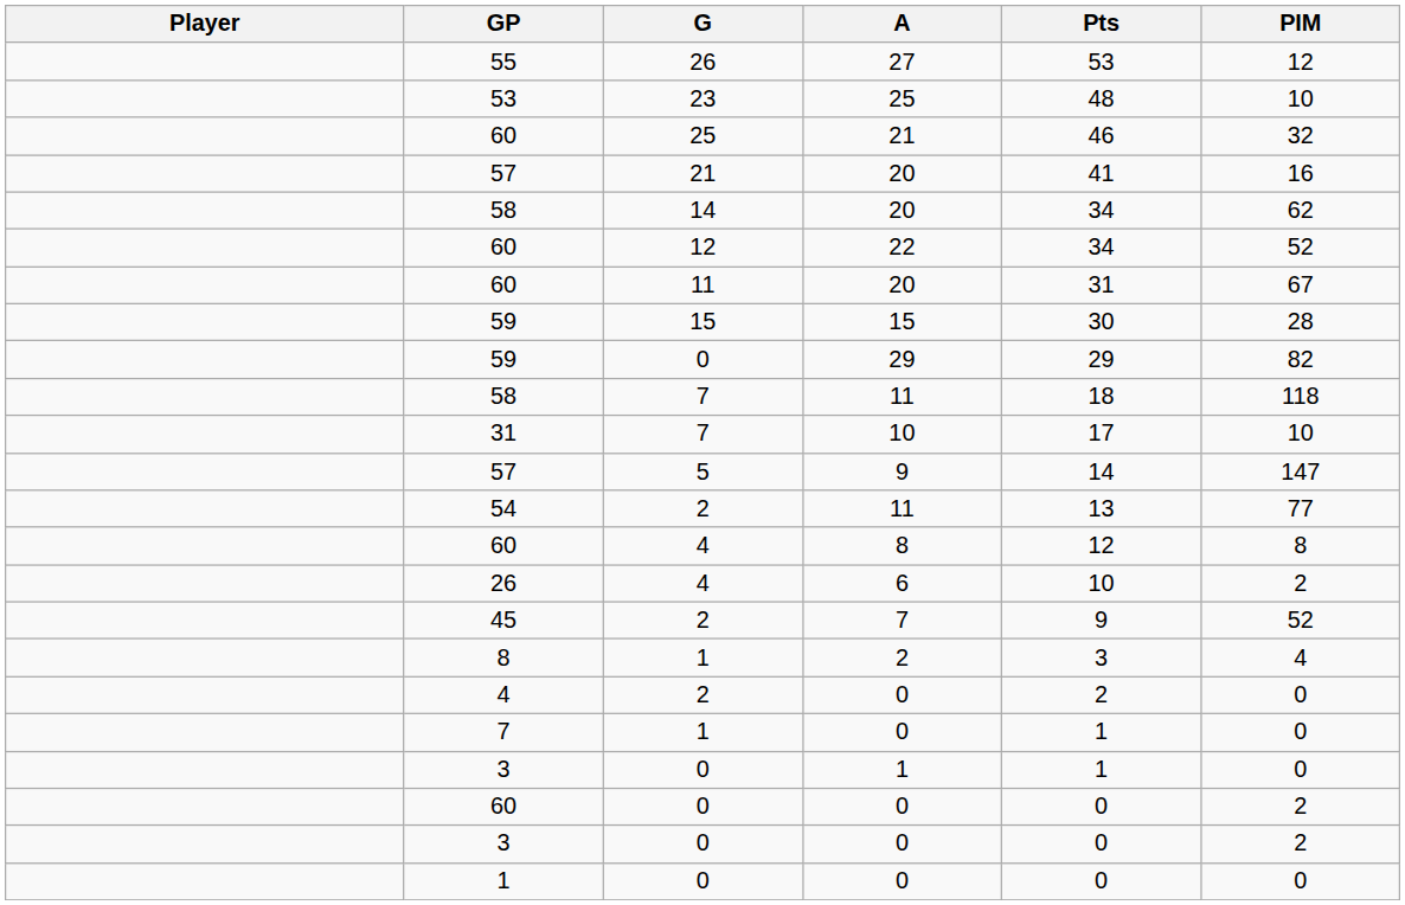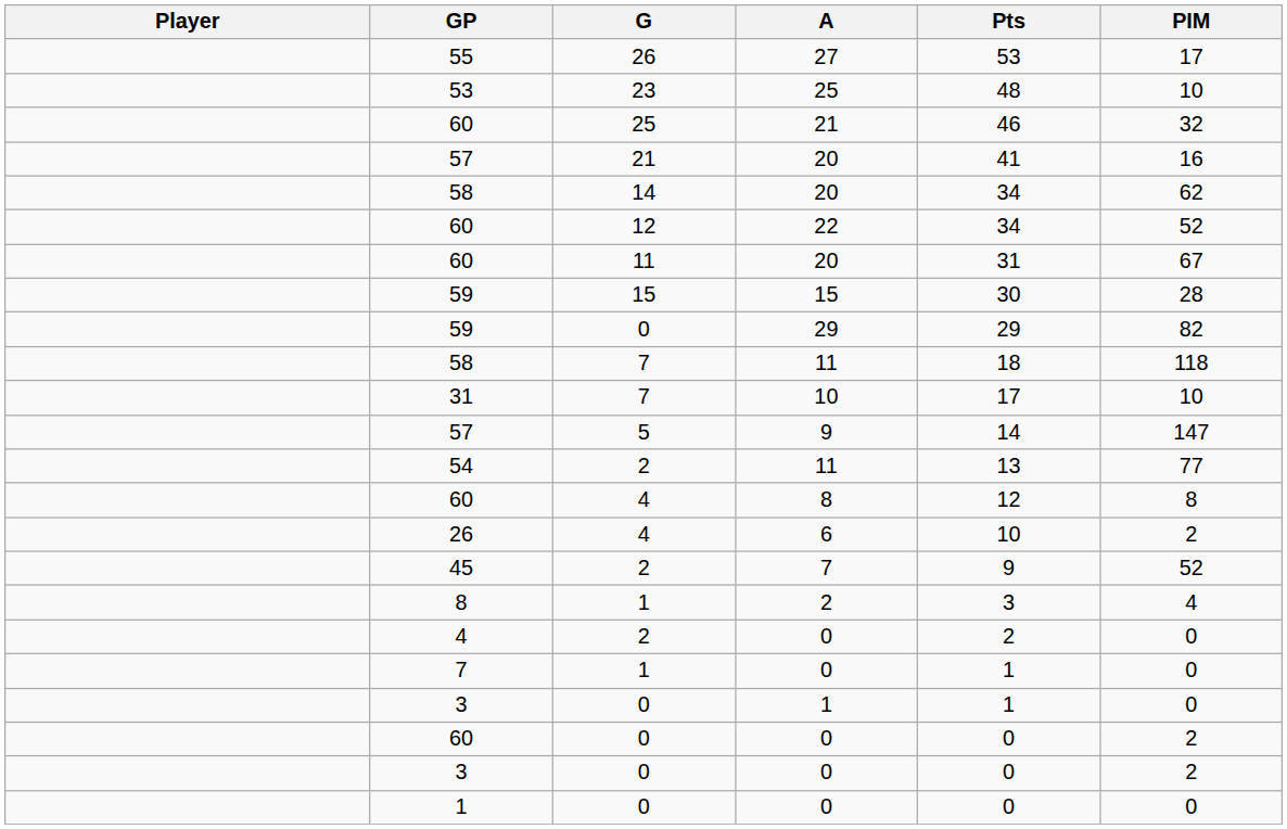 <table class="wikitable sortable" width="60%">
 <tr ALIGN="center">
 <th bgcolor="#DDDDFF" width="10%">Player</th>
 <th bgcolor="#DDDDFF" width="5%">GP</th>
 <th bgcolor="#DDDDFF" width="5%">G</th>
 <th bgcolor="#DDDDFF" width="5%">A</th>
 <th bgcolor="#DDDDFF" width="5%">Pts</th>
 <th bgcolor="#DDDDFF" width="5%">PIM</th>
 </tr>
 <tr align="center">
 <td align="right"></td>
 <td>55</td>
 <td>26</td>
 <td>27</td>
 <td>53</td>
-<td>12</td>
+<td>17</td>
 </tr>
 <tr align="center">
 <td align="right"></td>
 <td>53</td>
 <td>23</td>
 <td>25</td>
 <td>48</td>
 <td>10</td>
 </tr>
 <tr align="center">
 <td align="right"></td>
 <td>60</td>
 <td>25</td>
 <td>21</td>
 <td>46</td>
 <td>32</td>
 </tr>
 <tr align="center">
 <td align="right"></td>
 <td>57</td>
 <td>21</td>
 <td>20</td>
 <td>41</td>
 <td>16</td>
 </tr>
 <tr align="center">
 <td align="right"></td>
 <td>58</td>
 <td>14</td>
 <td>20</td>
 <td>34</td>
 <td>62</td>
 </tr>
 <tr align="center">
 <td align="right"></td>
 <td>60</td>
 <td>12</td>
 <td>22</td>
 <td>34</td>
 <td>52</td>
 </tr>
 <tr align="center">
 <td align="right"></td>
 <td>60</td>
 <td>11</td>
 <td>20</td>
 <td>31</td>
 <td>67</td>
 </tr>
 <tr align="center">
 <td align="right"></td>
 <td>59</td>
 <td>15</td>
 <td>15</td>
 <td>30</td>
 <td>28</td>
 </tr>
 <tr align="center">
 <td align="right"></td>
 <td>59</td>
 <td>0</td>
 <td>29</td>
 <td>29</td>
 <td>82</td>
 </tr>
 <tr align="center">
 <td align="right"></td>
 <td>58</td>
 <td>7</td>
 <td>11</td>
 <td>18</td>
 <td>118</td>
 </tr>
 <tr align="center">
 <td align="right"></td>
 <td>31</td>
 <td>7</td>
 <td>10</td>
 <td>17</td>
 <td>10</td>
 </tr>
 <tr align="center">
 <td align="right"></td>
 <td>57</td>
 <td>5</td>
 <td>9</td>
 <td>14</td>
 <td>147</td>
 </tr>
 <tr align="center">
 <td align="right"></td>
 <td>54</td>
 <td>2</td>
 <td>11</td>
 <td>13</td>
 <td>77</td>
 </tr>
 <tr align="center">
 <td align="right"></td>
 <td>60</td>
 <td>4</td>
 <td>8</td>
 <td>12</td>
 <td>8</td>
 </tr>
 <tr align="center">
 <td align="right"></td>
 <td>26</td>
 <td>4</td>
 <td>6</td>
 <td>10</td>
 <td>2</td>
 </tr>
 <tr align="center">
 <td align="right"></td>
 <td>45</td>
 <td>2</td>
 <td>7</td>
 <td>9</td>
 <td>52</td>
 </tr>
 <tr align="center">
 <td align="right"></td>
 <td>8</td>
 <td>1</td>
 <td>2</td>
 <td>3</td>
 <td>4</td>
 </tr>
 <tr align="center">
 <td align="right"></td>
 <td>4</td>
 <td>2</td>
 <td>0</td>
 <td>2</td>
 <td>0</td>
 </tr>
 <tr align="center">
 <td align="right"></td>
 <td>7</td>
 <td>1</td>
 <td>0</td>
 <td>1</td>
 <td>0</td>
 </tr>
 <tr align="center">
 <td align="right"></td>
 <td>3</td>
 <td>0</td>
 <td>1</td>
 <td>1</td>
 <td>0</td>
 </tr>
 <tr align="center">
 <td align="right"></td>
 <td>60</td>
 <td>0</td>
 <td>0</td>
 <td>0</td>
 <td>2</td>
 </tr>
 <tr align="center">
 <td align="right"></td>
 <td>3</td>
 <td>0</td>
 <td>0</td>
 <td>0</td>
 <td>2</td>
 </tr>
 <tr align="center">
 <td align="right"></td>
 <td>1</td>
 <td>0</td>
 <td>0</td>
 <td>0</td>
 <td>0</td>
 </tr>
 </table>
